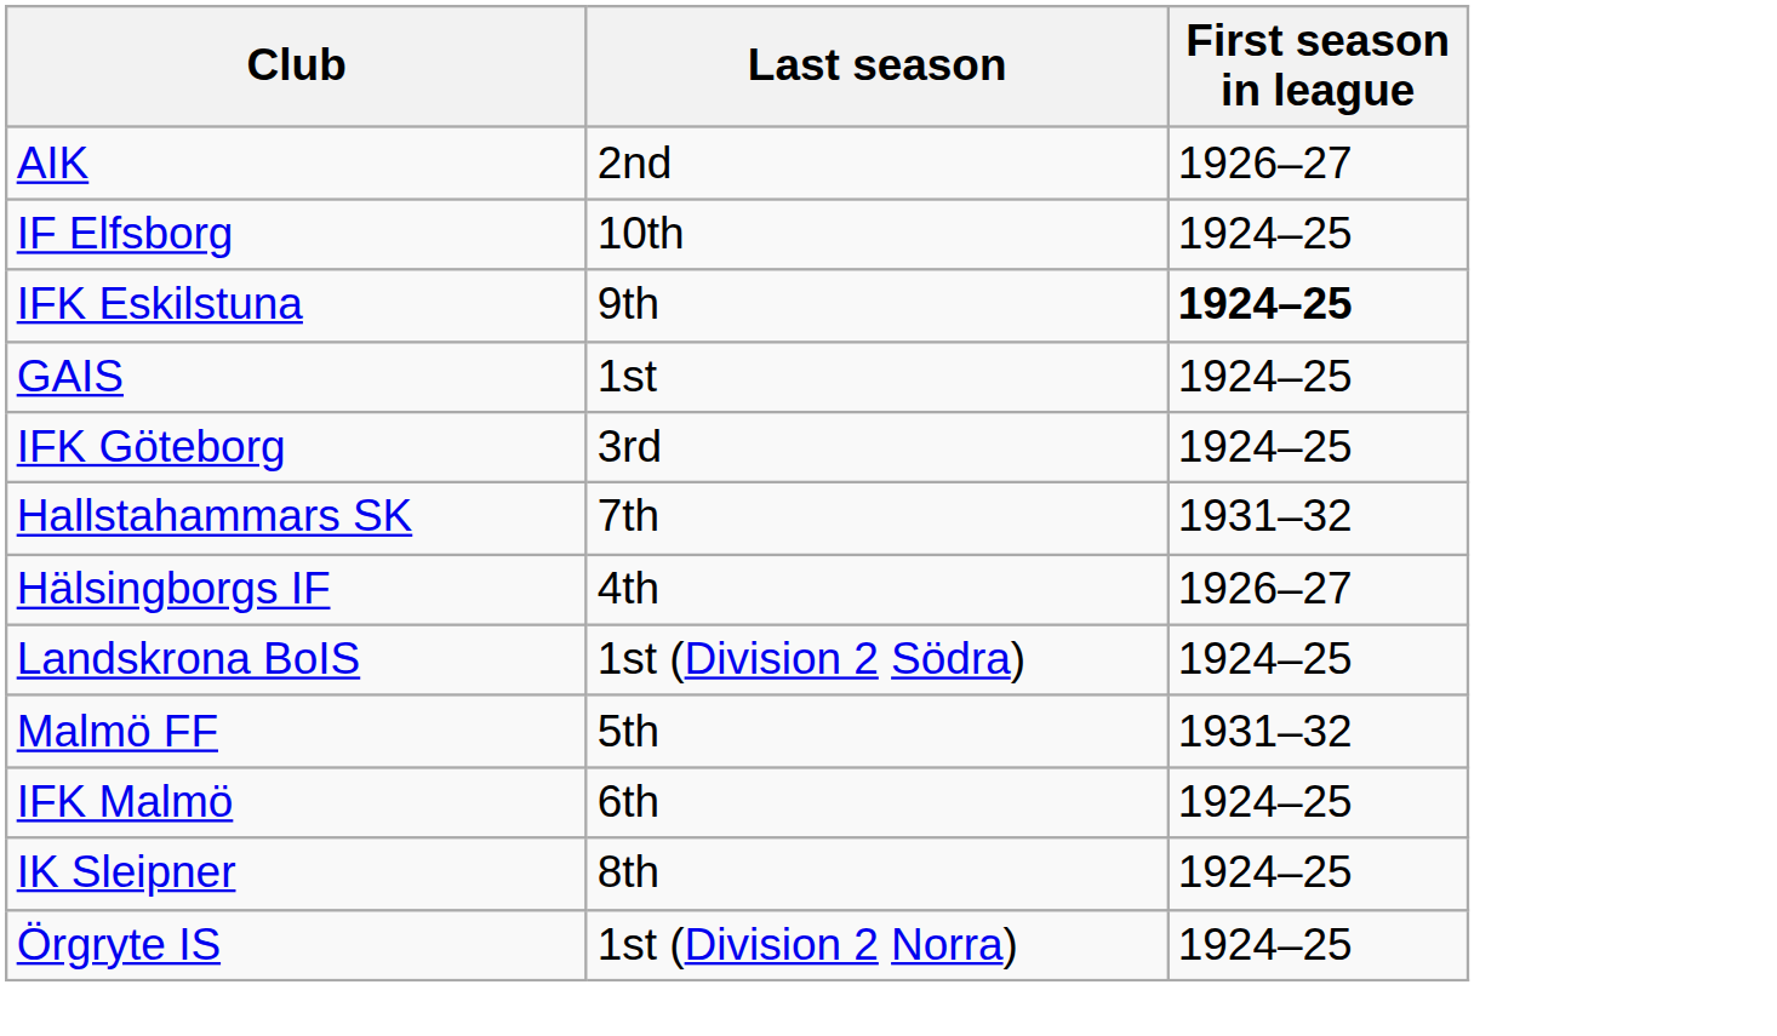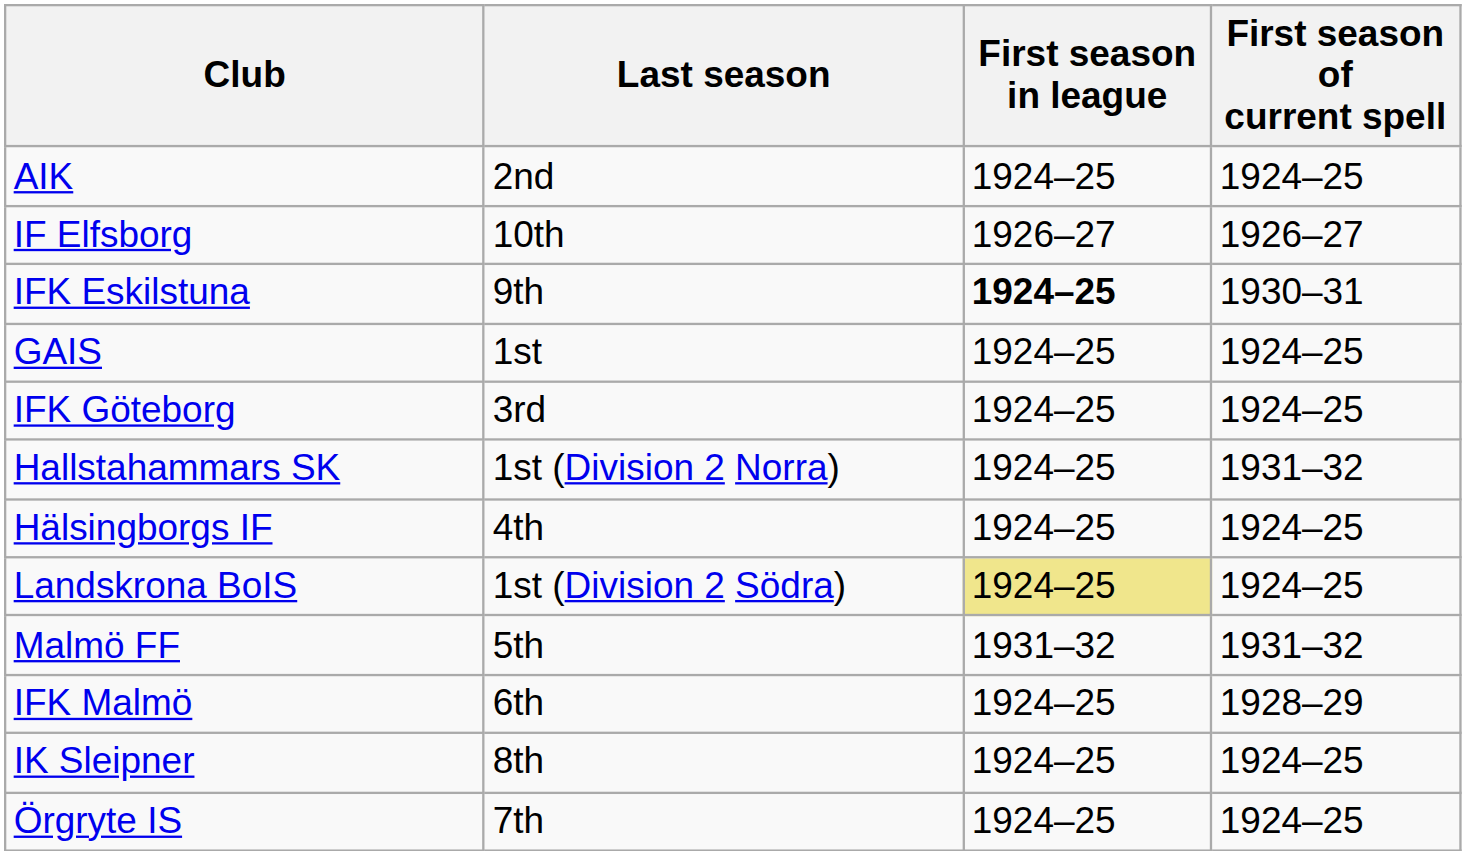 <table class="wikitable">
 <tr>
 <th style="width: 200px;">Club</th>
 <th style="width: 200px;">Last season</th>
 <th style="width: 100px;">First season<br>in league</th>
+<th style="width: 100px;">First season of<br>current spell</th>
 </tr>
 <tr>
 <td><a href='#'>AIK</a></td>
 <td>2nd</td>
-<td>1926–27</td>
+<td>1924–25</td>
+<td>1924–25</td>
 </tr>
 <tr>
 <td><a href='#'>IF Elfsborg</a></td>
 <td>10th</td>
-<td>1924–25</td>
+<td>1926–27</td>
+<td>1926–27</td>
 </tr>
 <tr>
 <td><a href='#'>IFK Eskilstuna</a></td>
 <td>9th</td>
 <td><strong>1924–25</strong></td>
+<td>1930–31</td>
 </tr>
 <tr>
 <td><a href='#'>GAIS</a></td>
 <td>1st</td>
+<td>1924–25</td>
 <td>1924–25</td>
 </tr>
 <tr>
 <td><a href='#'>IFK Göteborg</a></td>
 <td>3rd</td>
 <td>1924–25</td>
+<td>1924–25</td>
 </tr>
 <tr>
 <td><a href='#'>Hallstahammars SK</a></td>
-<td>7th</td>
+<td>1st (<a href='#'>Division 2</a> <a href='#'>Norra</a>)</td>
+<td>1924–25</td>
 <td>1931–32</td>
 </tr>
 <tr>
 <td><a href='#'>Hälsingborgs IF</a></td>
 <td>4th</td>
-<td>1926–27</td>
+<td>1924–25</td>
+<td>1924–25</td>
 </tr>
 <tr>
 <td><a href='#'>Landskrona BoIS</a></td>
 <td>1st (<a href='#'>Division 2</a> <a href='#'>Södra</a>)</td>
+<td style="background: khaki;">1924–25</td>
 <td>1924–25</td>
 </tr>
 <tr>
 <td><a href='#'>Malmö FF</a></td>
 <td>5th</td>
 <td>1931–32</td>
+<td>1931–32</td>
 </tr>
 <tr>
 <td><a href='#'>IFK Malmö</a></td>
 <td>6th</td>
 <td>1924–25</td>
+<td>1928–29</td>
 </tr>
 <tr>
 <td><a href='#'>IK Sleipner</a></td>
 <td>8th</td>
 <td>1924–25</td>
+<td>1924–25</td>
 </tr>
 <tr>
 <td><a href='#'>Örgryte IS</a></td>
-<td>1st (<a href='#'>Division 2</a> <a href='#'>Norra</a>)</td>
+<td>7th</td>
+<td>1924–25</td>
 <td>1924–25</td>
 </tr>
 </table>
